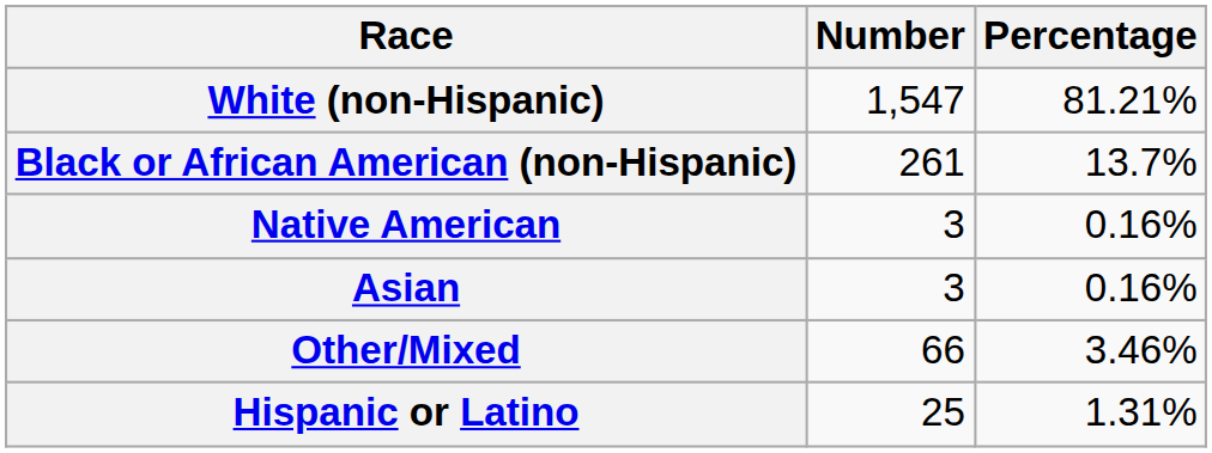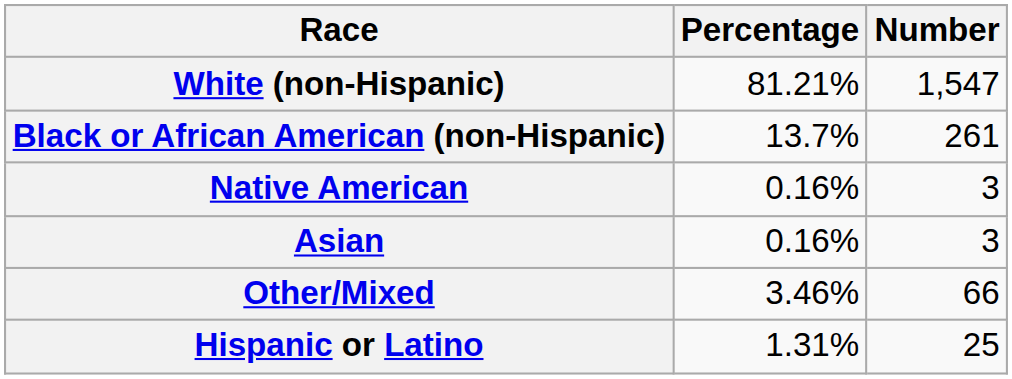 <table class="wikitable" style="text-align:right">
 <tr>
 <th scope="col">Race</th>
+<th scope="col">Percentage</th>
 <th scope="col">Number</th>
-<th scope="col">Percentage</th>
 </tr>
 <tr>
 <th scope="row"><a href='#'>White</a> (non-Hispanic)</th>
+<td>81.21%</td>
 <td>1,547</td>
-<td>81.21%</td>
 </tr>
 <tr>
 <th scope="row"><a href='#'>Black or African American</a> (non-Hispanic)</th>
+<td>13.7%</td>
 <td>261</td>
-<td>13.7%</td>
 </tr>
 <tr>
 <th scope="row"><a href='#'>Native American</a></th>
+<td>0.16%</td>
 <td>3</td>
-<td>0.16%</td>
 </tr>
 <tr>
 <th scope="row"><a href='#'>Asian</a></th>
+<td>0.16%</td>
 <td>3</td>
-<td>0.16%</td>
 </tr>
 <tr>
 <th scope="row"><a href='#'>Other/Mixed</a></th>
+<td>3.46%</td>
 <td>66</td>
-<td>3.46%</td>
 </tr>
 <tr>
 <th scope="row"><a href='#'>Hispanic</a> or <a href='#'>Latino</a></th>
+<td>1.31%</td>
 <td>25</td>
-<td>1.31%</td>
 </tr>
 </table>
